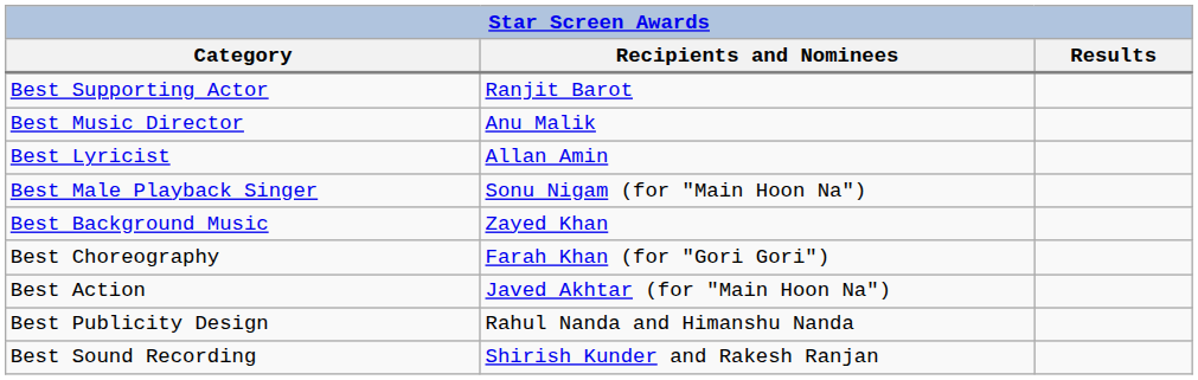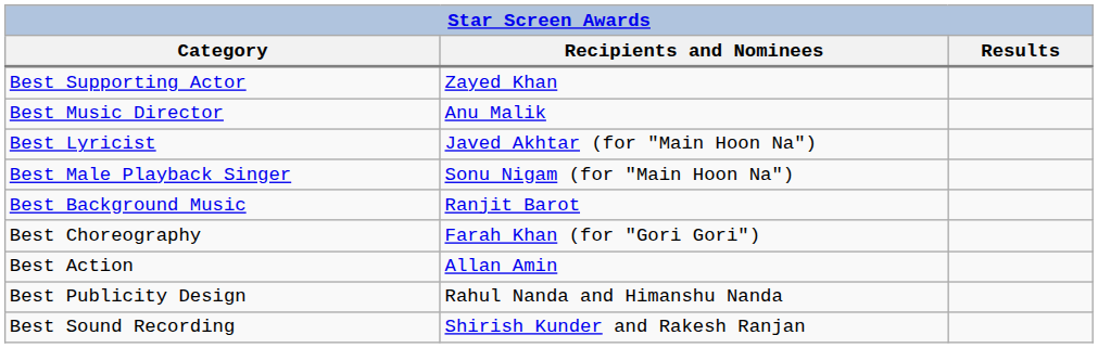 <table class="wikitable" style="font-size:100%">
 <tr style="background:#ccc; text-align:center;">
 <th colspan="9" style="background: LightSteelBlue;"><a href='#'>Star Screen Awards</a></th>
 </tr>
 <tr style="background:#ccc; text-align center;">
 <th style="width:30%;">Category</th>
 <th style="width:35%;">Recipients and Nominees</th>
 <th style="width:10%;">Results</th>
 </tr>
 <tr style="border-top:2px solid gray;">
 <td><a href='#'>Best Supporting Actor</a></td>
-<td><a href='#'>Ranjit Barot</a></td>
+<td><a href='#'>Zayed Khan</a></td>
 <td></td>
 </tr>
 <tr>
 <td><a href='#'>Best Music Director</a></td>
 <td><a href='#'>Anu Malik</a></td>
 <td></td>
 </tr>
 <tr>
 <td><a href='#'>Best Lyricist</a></td>
-<td><a href='#'>Allan Amin</a></td>
+<td><a href='#'>Javed Akhtar</a> (for "Main Hoon Na")</td>
 <td></td>
 </tr>
 <tr>
 <td><a href='#'>Best Male Playback Singer</a></td>
 <td><a href='#'>Sonu Nigam</a> (for "Main Hoon Na")</td>
 <td></td>
 </tr>
 <tr>
 <td><a href='#'>Best Background Music</a></td>
-<td><a href='#'>Zayed Khan</a></td>
+<td><a href='#'>Ranjit Barot</a></td>
 <td></td>
 </tr>
 <tr>
 <td>Best Choreography</td>
 <td><a href='#'>Farah Khan</a> (for "Gori Gori")</td>
 <td></td>
 </tr>
 <tr>
 <td>Best Action</td>
-<td><a href='#'>Javed Akhtar</a> (for "Main Hoon Na")</td>
+<td><a href='#'>Allan Amin</a></td>
 <td></td>
 </tr>
 <tr>
 <td>Best Publicity Design</td>
 <td>Rahul Nanda and Himanshu Nanda</td>
 <td></td>
 </tr>
 <tr>
 <td>Best Sound Recording</td>
 <td><a href='#'>Shirish Kunder</a> and Rakesh Ranjan</td>
 <td></td>
 </tr>
 </table>
